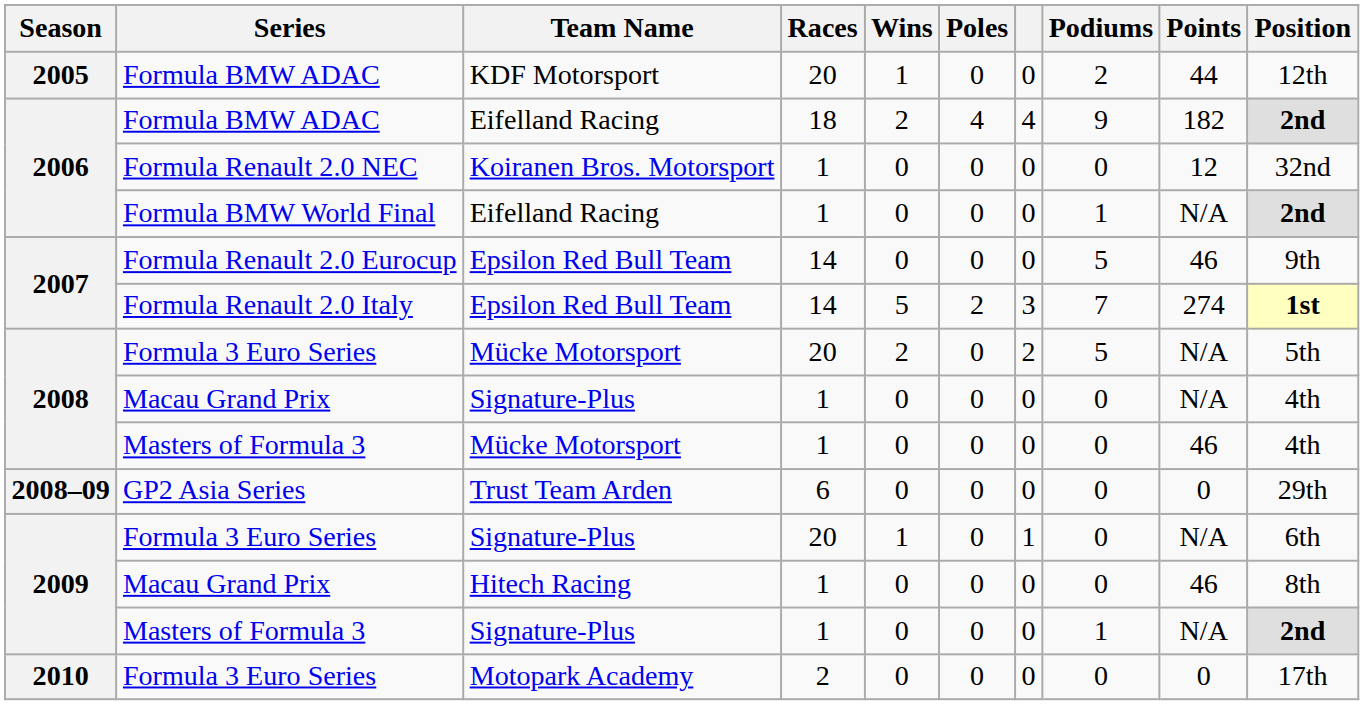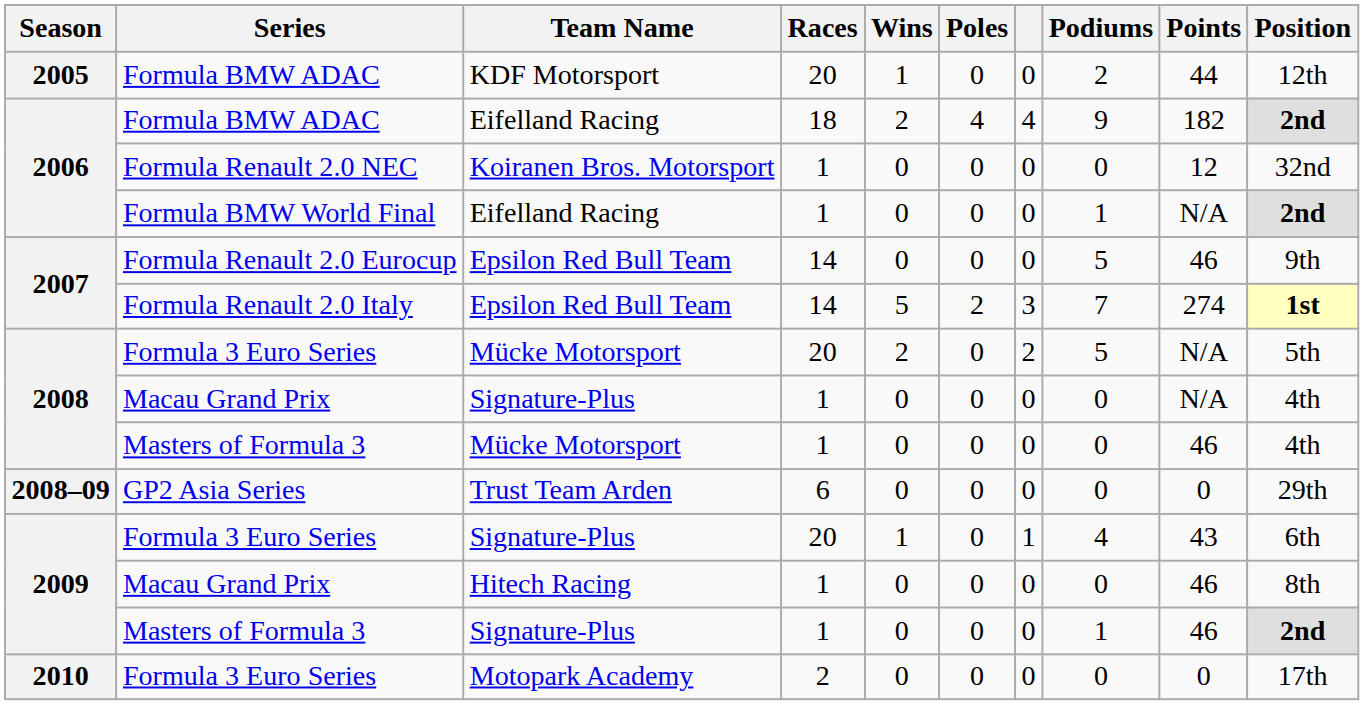 <table class="wikitable" style="font-size: 90%; text-align:center">
 <tr>
 <th>Season</th>
 <th>Series</th>
 <th>Team Name</th>
 <th>Races</th>
 <th>Wins</th>
 <th>Poles</th>
 <th></th>
 <th>Podiums</th>
 <th>Points</th>
 <th>Position</th>
 </tr>
 <tr>
 <th>2005</th>
 <td align=left><a href='#'>Formula BMW ADAC</a></td>
 <td align=left>KDF Motorsport</td>
 <td>20</td>
 <td>1</td>
 <td>0</td>
 <td>0</td>
 <td>2</td>
 <td>44</td>
 <td>12th</td>
 </tr>
 <tr>
 <th rowspan=3>2006</th>
 <td align=left><a href='#'>Formula BMW ADAC</a></td>
 <td align=left>Eifelland Racing</td>
 <td>18</td>
 <td>2</td>
 <td>4</td>
 <td>4</td>
 <td>9</td>
 <td>182</td>
 <td style="background:#DFDFDF;"><strong>2nd</strong></td>
 </tr>
 <tr>
 <td align=left><a href='#'>Formula Renault 2.0 NEC</a></td>
 <td align=left><a href='#'>Koiranen Bros. Motorsport</a></td>
 <td>1</td>
 <td>0</td>
 <td>0</td>
 <td>0</td>
 <td>0</td>
 <td>12</td>
 <td>32nd</td>
 </tr>
 <tr>
 <td align=left><a href='#'>Formula BMW World Final</a></td>
 <td align=left>Eifelland Racing</td>
 <td>1</td>
 <td>0</td>
 <td>0</td>
 <td>0</td>
 <td>1</td>
 <td>N/A</td>
 <td style="background:#DFDFDF;"><strong>2nd</strong></td>
 </tr>
 <tr>
 <th rowspan=2>2007</th>
 <td align=left><a href='#'>Formula Renault 2.0 Eurocup</a></td>
 <td align=left><a href='#'>Epsilon Red Bull Team</a></td>
 <td>14</td>
 <td>0</td>
 <td>0</td>
 <td>0</td>
 <td>5</td>
 <td>46</td>
 <td>9th</td>
 </tr>
 <tr>
 <td align=left><a href='#'>Formula Renault 2.0 Italy</a></td>
 <td align=left><a href='#'>Epsilon Red Bull Team</a></td>
 <td>14</td>
 <td>5</td>
 <td>2</td>
 <td>3</td>
 <td>7</td>
 <td>274</td>
 <td style="background:#FFFFBF;"><strong>1st</strong></td>
 </tr>
 <tr>
 <th rowspan=3>2008</th>
 <td align=left><a href='#'>Formula 3 Euro Series</a></td>
 <td align=left><a href='#'>Mücke Motorsport</a></td>
 <td>20</td>
 <td>2</td>
 <td>0</td>
 <td>2</td>
 <td>5</td>
 <td>N/A</td>
 <td>5th</td>
 </tr>
 <tr>
 <td align=left><a href='#'>Macau Grand Prix</a></td>
 <td align=left><a href='#'>Signature-Plus</a></td>
 <td>1</td>
 <td>0</td>
 <td>0</td>
 <td>0</td>
 <td>0</td>
 <td>N/A</td>
 <td>4th</td>
 </tr>
 <tr>
 <td align=left><a href='#'>Masters of Formula 3</a></td>
 <td align=left><a href='#'>Mücke Motorsport</a></td>
 <td>1</td>
 <td>0</td>
 <td>0</td>
 <td>0</td>
 <td>0</td>
 <td>46</td>
 <td>4th</td>
 </tr>
 <tr>
 <th>2008–09</th>
 <td align=left><a href='#'>GP2 Asia Series</a></td>
 <td align=left><a href='#'>Trust Team Arden</a></td>
 <td>6</td>
 <td>0</td>
 <td>0</td>
 <td>0</td>
 <td>0</td>
 <td>0</td>
 <td>29th</td>
 </tr>
 <tr>
 <th rowspan=3>2009</th>
 <td align=left><a href='#'>Formula 3 Euro Series</a></td>
 <td align=left><a href='#'>Signature-Plus</a></td>
 <td>20</td>
 <td>1</td>
 <td>0</td>
 <td>1</td>
-<td>0</td>
-<td>N/A</td>
+<td>4</td>
+<td>43</td>
 <td>6th</td>
 </tr>
 <tr>
 <td align=left><a href='#'>Macau Grand Prix</a></td>
 <td align=left><a href='#'>Hitech Racing</a></td>
 <td>1</td>
 <td>0</td>
 <td>0</td>
 <td>0</td>
 <td>0</td>
 <td>46</td>
 <td>8th</td>
 </tr>
 <tr>
 <td align=left><a href='#'>Masters of Formula 3</a></td>
 <td align=left><a href='#'>Signature-Plus</a></td>
 <td>1</td>
 <td>0</td>
 <td>0</td>
 <td>0</td>
 <td>1</td>
-<td>N/A</td>
+<td>46</td>
 <td style="background:#DFDFDF;"><strong>2nd</strong></td>
 </tr>
 <tr>
 <th>2010</th>
 <td align=left><a href='#'>Formula 3 Euro Series</a></td>
 <td align=left><a href='#'>Motopark Academy</a></td>
 <td>2</td>
 <td>0</td>
 <td>0</td>
 <td>0</td>
 <td>0</td>
 <td>0</td>
 <td>17th</td>
 </tr>
 </table>
